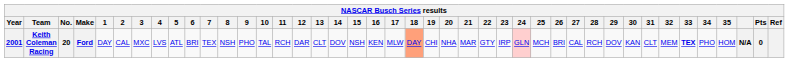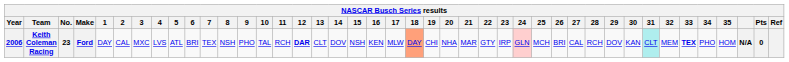 <table class="wikitable" style="text-align:center; font-size:75%">
 <tr>
 <th colspan=42><a href='#'>NASCAR Busch Series</a> results</th>
 </tr>
 <tr>
 <th>Year</th>
 <th>Team</th>
 <th>No.</th>
 <th>Make</th>
 <th>1</th>
 <th>2</th>
 <th>3</th>
 <th>4</th>
 <th>5</th>
 <th>6</th>
 <th>7</th>
 <th>8</th>
 <th>9</th>
 <th>10</th>
 <th>11</th>
 <th>12</th>
 <th>13</th>
 <th>14</th>
 <th>15</th>
 <th>16</th>
 <th>17</th>
 <th>18</th>
 <th>19</th>
 <th>20</th>
 <th>21</th>
 <th>22</th>
 <th>23</th>
 <th>24</th>
 <th>25</th>
 <th>26</th>
 <th>27</th>
 <th>28</th>
 <th>29</th>
 <th>30</th>
 <th>31</th>
 <th>32</th>
 <th>33</th>
 <th>34</th>
 <th>35</th>
 <th></th>
 <th>Pts</th>
 <th>Ref</th>
 </tr>
 <tr>
-<th><a href='#'>2001</a></th>
+<th><a href='#'>2006</a></th>
 <th><a href='#'>Keith Coleman Racing</a></th>
-<th>20</th>
+<th>23</th>
 <th><a href='#'>Ford</a></th>
 <td><a href='#'>DAY</a></td>
 <td><a href='#'>CAL</a></td>
 <td><a href='#'>MXC</a></td>
 <td><a href='#'>LVS</a></td>
 <td><a href='#'>ATL</a></td>
 <td><a href='#'>BRI</a></td>
 <td><a href='#'>TEX</a></td>
 <td><a href='#'>NSH</a></td>
 <td><a href='#'>PHO</a></td>
 <td><a href='#'>TAL</a></td>
 <td><a href='#'>RCH</a></td>
-<td><a href='#'>DAR</a></td>
+<td><strong><a href='#'>DAR</a></strong></td>
 <td><a href='#'>CLT</a></td>
 <td><a href='#'>DOV</a></td>
 <td><a href='#'>NSH</a></td>
 <td><a href='#'>KEN</a></td>
 <td><a href='#'>MLW</a></td>
 <td style="background: lightsalmon;"><a href='#'>DAY</a></td>
 <td><a href='#'>CHI</a></td>
 <td><a href='#'>NHA</a></td>
 <td><a href='#'>MAR</a></td>
 <td><a href='#'>GTY</a></td>
 <td><a href='#'>IRP</a></td>
 <td style="background:#FFCFCF;"><a href='#'>GLN</a><br></td>
 <td><a href='#'>MCH</a></td>
 <td><a href='#'>BRI</a></td>
 <td><a href='#'>CAL</a></td>
 <td><a href='#'>RCH</a></td>
 <td><a href='#'>DOV</a></td>
 <td><a href='#'>KAN</a></td>
-<td><a href='#'>CLT</a></td>
+<td style="background: paleturquoise;"><a href='#'>CLT</a></td>
 <td><a href='#'>MEM</a></td>
 <td><strong><a href='#'>TEX</a></strong></td>
 <td><a href='#'>PHO</a></td>
 <td><a href='#'>HOM</a></td>
 <th>N/A</th>
 <th>0</th>
 <th></th>
 </tr>
 </table>
